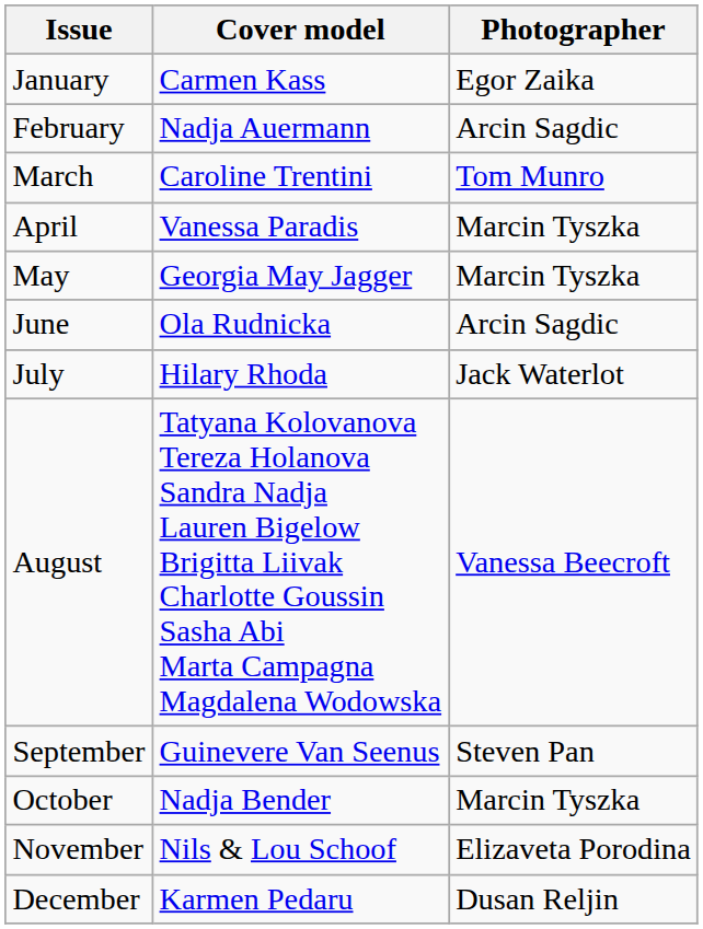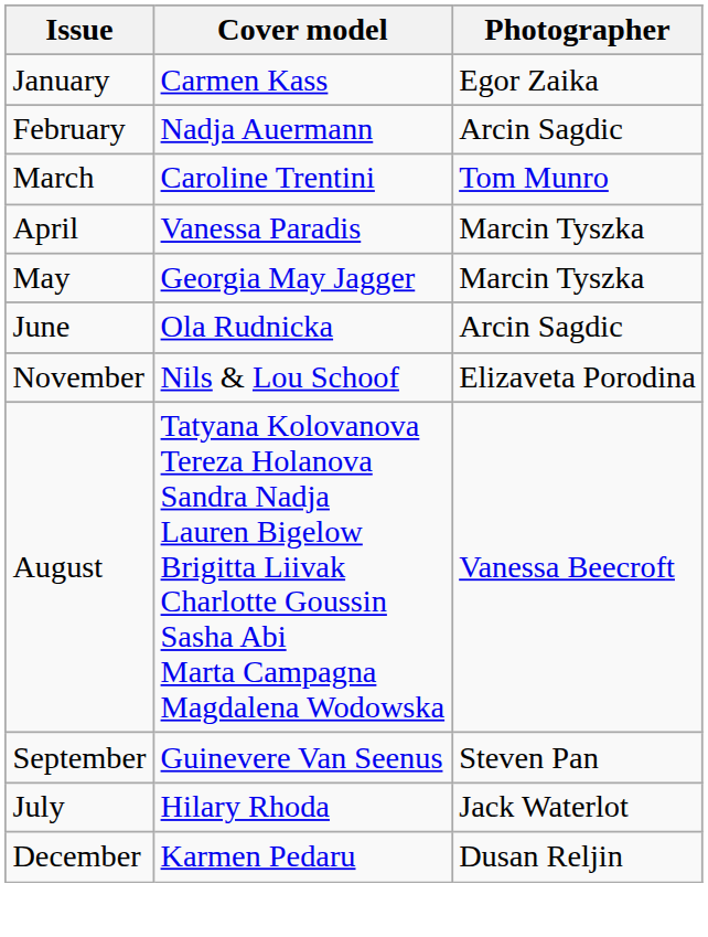 <table class="sortable wikitable">
 <tr>
 <th>Issue</th>
 <th>Cover model</th>
 <th>Photographer</th>
 </tr>
 <tr>
 <td>January</td>
 <td><a href='#'>Carmen Kass</a></td>
 <td>Egor Zaika</td>
 </tr>
 <tr>
 <td>February</td>
 <td><a href='#'>Nadja Auermann</a></td>
 <td>Arcin Sagdic</td>
 </tr>
 <tr>
 <td>March</td>
 <td><a href='#'>Caroline Trentini</a></td>
 <td><a href='#'>Tom Munro</a></td>
 </tr>
 <tr>
 <td>April</td>
 <td><a href='#'>Vanessa Paradis</a></td>
 <td>Marcin Tyszka</td>
 </tr>
 <tr>
 <td>May</td>
 <td><a href='#'>Georgia May Jagger</a></td>
 <td>Marcin Tyszka</td>
 </tr>
 <tr>
 <td>June</td>
 <td><a href='#'>Ola Rudnicka</a></td>
 <td>Arcin Sagdic</td>
 </tr>
 <tr>
-<td>July</td>
-<td><a href='#'>Hilary Rhoda</a></td>
-<td>Jack Waterlot</td>
+<td>November</td>
+<td><a href='#'>Nils</a> & <a href='#'>Lou Schoof</a></td>
+<td>Elizaveta Porodina</td>
 </tr>
 <tr>
 <td>August</td>
 <td><a href='#'>Tatyana Kolovanova</a><br><a href='#'>Tereza Holanova</a><br><a href='#'>Sandra Nadja</a><br><a href='#'>Lauren Bigelow</a><br><a href='#'>Brigitta Liivak</a><br><a href='#'>Charlotte Goussin</a><br><a href='#'>Sasha Abi</a><br><a href='#'>Marta Campagna</a> <br><a href='#'>Magdalena Wodowska</a></td>
 <td><a href='#'>Vanessa Beecroft</a></td>
 </tr>
 <tr>
 <td>September</td>
 <td><a href='#'>Guinevere Van Seenus</a></td>
 <td>Steven Pan</td>
 </tr>
 <tr>
-<td>October</td>
-<td><a href='#'>Nadja Bender</a></td>
-<td>Marcin Tyszka</td>
-</tr>
-<tr>
-<td>November</td>
-<td><a href='#'>Nils</a> & <a href='#'>Lou Schoof</a></td>
-<td>Elizaveta Porodina</td>
+<td>July</td>
+<td><a href='#'>Hilary Rhoda</a></td>
+<td>Jack Waterlot</td>
 </tr>
 <tr>
 <td>December</td>
 <td><a href='#'>Karmen Pedaru</a></td>
 <td>Dusan Reljin</td>
 </tr>
 </table>
